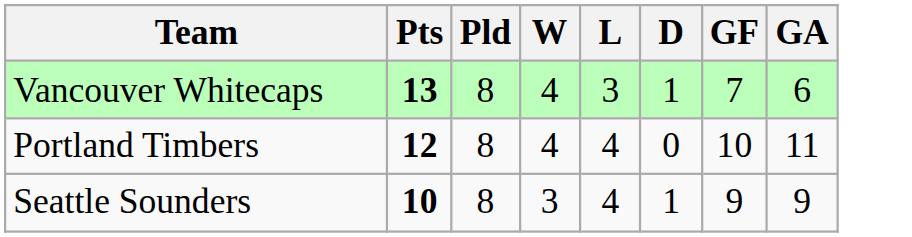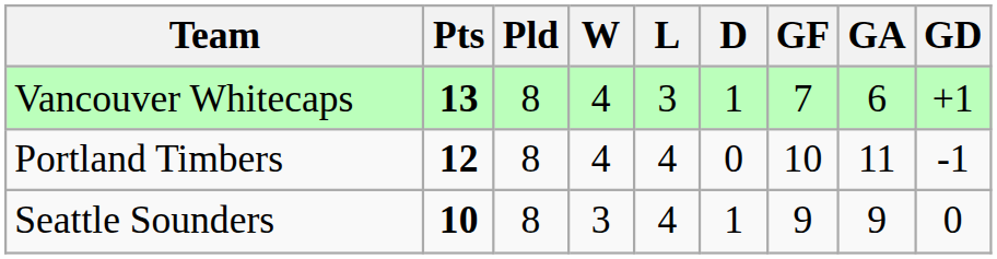 <table class="wikitable" style="text-align: center;">
 <tr>
 <th style="width:165px;">Team</th>
 <th width="20">Pts</th>
 <th width="20">Pld</th>
 <th width="20">W</th>
 <th width="20">L</th>
 <th width="20">D</th>
 <th width="20">GF</th>
 <th width="20">GA</th>
+<th width="20">GD</th>
 </tr>
 <tr style="background:#bfb;">
 <td style="text-align:left;">Vancouver Whitecaps</td>
 <td><strong>13</strong></td>
 <td>8</td>
 <td>4</td>
 <td>3</td>
 <td>1</td>
 <td>7</td>
 <td>6</td>
+<td>+1</td>
 </tr>
 <tr>
 <td style="text-align:left;">Portland Timbers</td>
 <td><strong>12</strong></td>
 <td>8</td>
 <td>4</td>
 <td>4</td>
 <td>0</td>
 <td>10</td>
 <td>11</td>
+<td>-1</td>
 </tr>
 <tr>
 <td style="text-align:left;">Seattle Sounders</td>
 <td><strong>10</strong></td>
 <td>8</td>
 <td>3</td>
 <td>4</td>
 <td>1</td>
 <td>9</td>
 <td>9</td>
+<td>0</td>
 </tr>
 </table>
